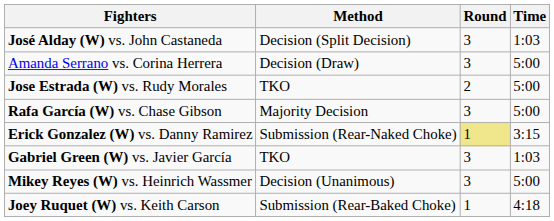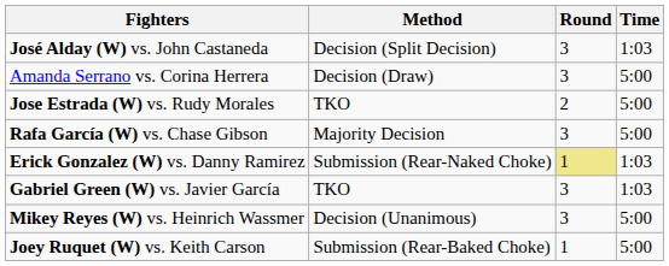 <table class="wikitable">
 <tr>
 <th>Fighters</th>
 <th>Method</th>
 <th>Round</th>
 <th>Time</th>
 </tr>
 <tr>
 <td><strong>José Alday (W)</strong> vs. John Castaneda</td>
 <td>Decision (Split Decision)</td>
 <td>3</td>
 <td>1:03</td>
 </tr>
 <tr>
 <td><a href='#'>Amanda Serrano</a> vs. Corina Herrera</td>
 <td>Decision (Draw)</td>
 <td>3</td>
 <td>5:00</td>
 </tr>
 <tr>
 <td><strong>Jose Estrada (W)</strong> vs. Rudy Morales</td>
 <td>TKO</td>
 <td>2</td>
 <td>5:00</td>
 </tr>
 <tr>
 <td><strong>Rafa García (W)</strong> vs. Chase Gibson</td>
 <td>Majority Decision</td>
 <td>3</td>
 <td>5:00</td>
 </tr>
 <tr>
 <td><strong>Erick Gonzalez (W)</strong> vs. Danny Ramirez</td>
 <td>Submission (Rear-Naked Choke)</td>
 <td style="background: khaki;">1</td>
-<td>3:15</td>
+<td>1:03</td>
 </tr>
 <tr>
 <td><strong>Gabriel Green (W)</strong> vs. Javier García</td>
 <td>TKO</td>
 <td>3</td>
 <td>1:03</td>
 </tr>
 <tr>
 <td><strong>Mikey Reyes (W)</strong> vs. Heinrich Wassmer</td>
 <td>Decision (Unanimous)</td>
 <td>3</td>
 <td>5:00</td>
 </tr>
 <tr>
 <td><strong>Joey Ruquet (W)</strong> vs. Keith Carson</td>
 <td>Submission (Rear-Baked Choke)</td>
 <td>1</td>
-<td>4:18</td>
+<td>5:00</td>
 </tr>
 </table>
